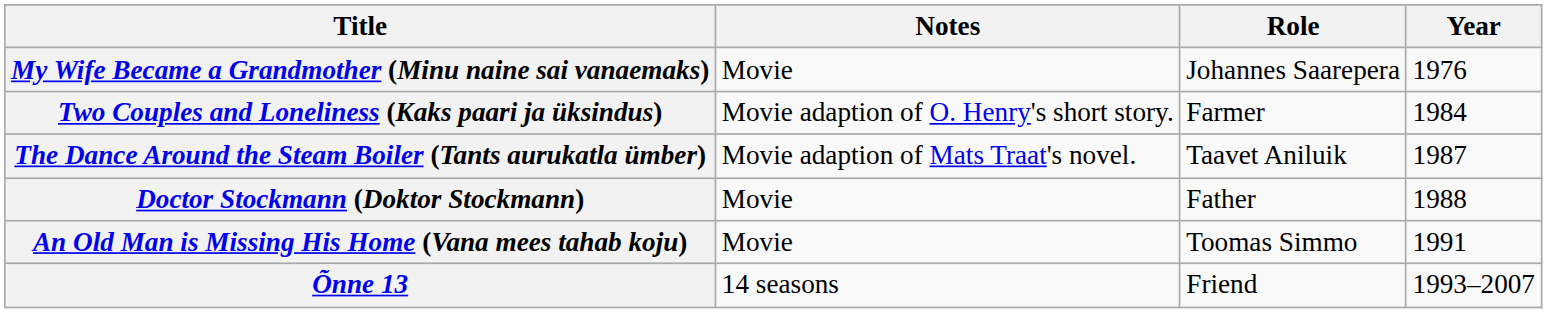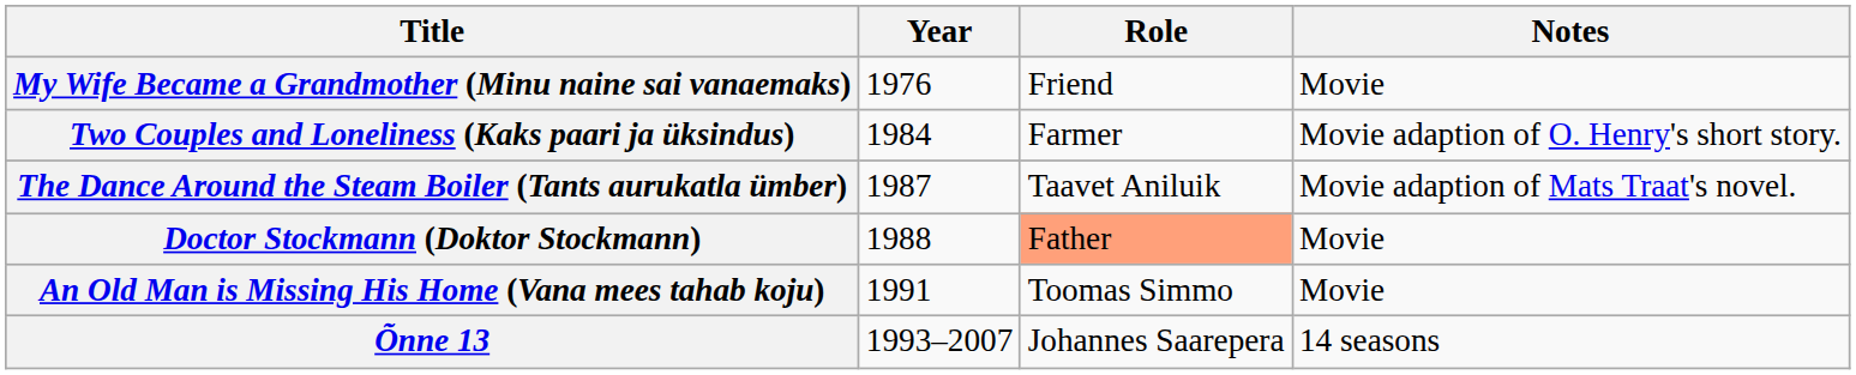 <table class="wikitable sortable plainrowheaders" style="margin-right: 0;">
 <tr>
 <th>Title</th>
+<th>Year</th>
+<th>Role</th>
 <th>Notes</th>
-<th>Role</th>
-<th>Year</th>
 </tr>
 <tr>
 <th scope="row"><em><a href='#'>My Wife Became a Grandmother</a></em> (<em>Minu naine sai vanaemaks</em>)</th>
+<td>1976</td>
+<td>Friend</td>
 <td>Movie</td>
-<td>Johannes Saarepera</td>
-<td>1976</td>
 </tr>
 <tr>
 <th scope="row"><em><a href='#'>Two Couples and Loneliness</a></em> (<em>Kaks paari ja üksindus</em>)</th>
+<td>1984</td>
+<td>Farmer</td>
 <td>Movie adaption of <a href='#'>O. Henry</a>'s short story.</td>
-<td>Farmer</td>
-<td>1984</td>
 </tr>
 <tr>
 <th scope="row"><em><a href='#'>The Dance Around the Steam Boiler</a></em> (<em>Tants aurukatla ümber</em>)</th>
+<td>1987</td>
+<td>Taavet Aniluik</td>
 <td>Movie adaption of <a href='#'>Mats Traat</a>'s novel.</td>
-<td>Taavet Aniluik</td>
-<td>1987</td>
 </tr>
 <tr>
 <th scope="row"><em><a href='#'>Doctor Stockmann</a></em> (<em>Doktor Stockmann</em>)</th>
+<td>1988</td>
+<td style="background: lightsalmon;">Father</td>
 <td>Movie</td>
-<td>Father</td>
-<td>1988</td>
 </tr>
 <tr>
 <th scope="row"><em><a href='#'>An Old Man is Missing His Home</a></em> (<em>Vana mees tahab koju</em>)</th>
+<td>1991</td>
+<td>Toomas Simmo</td>
 <td>Movie</td>
-<td>Toomas Simmo</td>
-<td>1991</td>
 </tr>
 <tr>
 <th scope="row"><em><a href='#'>Õnne 13</a></em></th>
+<td>1993–2007</td>
+<td>Johannes Saarepera</td>
 <td>14 seasons</td>
-<td>Friend</td>
-<td>1993–2007</td>
 </tr>
 </table>
